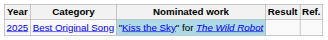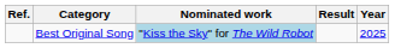 <table class="wikitable" style="text-align:center;">
 <tr>
-<th>Year</th>
+<th>Ref.</th>
 <th>Category</th>
 <th>Nominated work</th>
 <th>Result</th>
-<th>Ref.</th>
+<th>Year</th>
 </tr>
 <tr>
-<td><a href='#'>2025</a></td>
+<td></td>
 <td><a href='#'>Best Original Song</a></td>
 <td style="background: lightblue;">"<a href='#'>Kiss the Sky</a>" for <em><a href='#'>The Wild Robot</a></em></td>
 <td></td>
-<td></td>
+<td><a href='#'>2025</a></td>
 </tr>
 </table>
